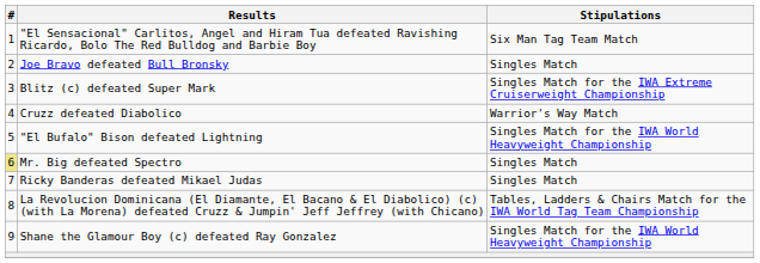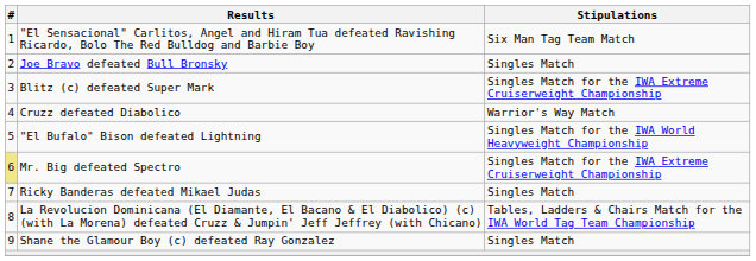 <table class="wikitable">
 <tr>
 <th>#</th>
 <th>Results</th>
 <th>Stipulations</th>
 </tr>
 <tr>
 <td>1</td>
 <td>"El Sensacional" Carlitos, Angel and Hiram Tua defeated Ravishing Ricardo, Bolo The Red Bulldog and Barbie Boy</td>
 <td>Six Man Tag Team Match</td>
 </tr>
 <tr>
 <td>2</td>
 <td><a href='#'>Joe Bravo</a> defeated <a href='#'>Bull Bronsky</a></td>
 <td>Singles Match</td>
 </tr>
 <tr>
 <td>3</td>
 <td>Blitz (c) defeated Super Mark</td>
 <td>Singles Match for the <a href='#'>IWA Extreme Cruiserweight Championship</a></td>
 </tr>
 <tr>
 <td>4</td>
 <td>Cruzz defeated Diabolico</td>
 <td>Warrior's Way Match</td>
 </tr>
 <tr>
 <td>5</td>
 <td>"El Bufalo" Bison defeated Lightning</td>
 <td>Singles Match for the <a href='#'>IWA World Heavyweight Championship</a></td>
 </tr>
 <tr>
 <td style="background: khaki;">6</td>
 <td>Mr. Big defeated Spectro</td>
-<td>Singles Match</td>
+<td>Singles Match for the <a href='#'>IWA Extreme Cruiserweight Championship</a></td>
 </tr>
 <tr>
 <td>7</td>
 <td>Ricky Banderas defeated Mikael Judas</td>
 <td>Singles Match</td>
 </tr>
 <tr>
 <td>8</td>
 <td>La Revolucion Dominicana (El Diamante, El Bacano & El Diabolico) (c) (with La Morena) defeated Cruzz & Jumpin' Jeff Jeffrey (with Chicano)</td>
 <td>Tables, Ladders & Chairs Match for the <a href='#'>IWA World Tag Team Championship</a></td>
 </tr>
 <tr>
 <td>9</td>
 <td>Shane the Glamour Boy (c) defeated Ray Gonzalez</td>
-<td>Singles Match for the <a href='#'>IWA World Heavyweight Championship</a></td>
+<td>Singles Match</td>
 </tr>
 <tr>
 <th colspan="3"></th>
 </tr>
 <tr>
 </tr>
 </table>
